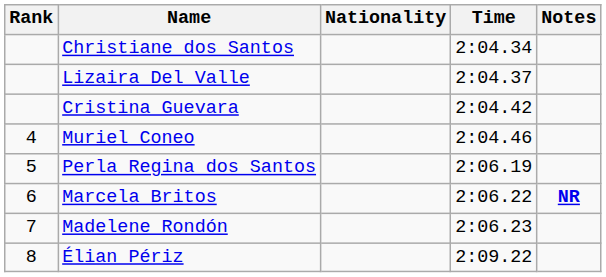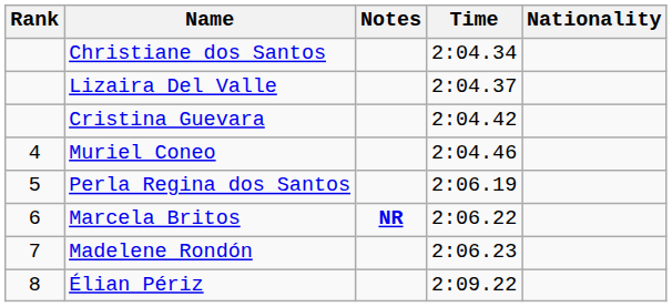 <table class="wikitable sortable" style="text-align:center;font-size:95%">
 <tr>
 <th>Rank</th>
 <th>Name</th>
+<th>Notes</th>
+<th>Time</th>
 <th>Nationality</th>
-<th>Time</th>
-<th>Notes</th>
 </tr>
 <tr>
 <td></td>
 <td align=left><a href='#'>Christiane dos Santos</a></td>
+<td></td>
+<td>2:04.34</td>
 <td align=left></td>
-<td>2:04.34</td>
-<td></td>
 </tr>
 <tr>
 <td></td>
 <td align=left><a href='#'>Lizaira Del Valle</a></td>
+<td></td>
+<td>2:04.37</td>
 <td align=left></td>
-<td>2:04.37</td>
-<td></td>
 </tr>
 <tr>
 <td></td>
 <td align=left><a href='#'>Cristina Guevara</a></td>
+<td></td>
+<td>2:04.42</td>
 <td align=left></td>
-<td>2:04.42</td>
-<td></td>
 </tr>
 <tr>
 <td>4</td>
 <td align=left><a href='#'>Muriel Coneo</a></td>
+<td></td>
+<td>2:04.46</td>
 <td align=left></td>
-<td>2:04.46</td>
-<td></td>
 </tr>
 <tr>
 <td>5</td>
 <td align=left><a href='#'>Perla Regina dos Santos</a></td>
+<td></td>
+<td>2:06.19</td>
 <td align=left></td>
-<td>2:06.19</td>
-<td></td>
 </tr>
 <tr>
 <td>6</td>
 <td align=left><a href='#'>Marcela Britos</a></td>
+<td><strong><a href='#'>NR</a></strong></td>
+<td>2:06.22</td>
 <td align=left></td>
-<td>2:06.22</td>
-<td><strong><a href='#'>NR</a></strong></td>
 </tr>
 <tr>
 <td>7</td>
 <td align=left><a href='#'>Madelene Rondón</a></td>
+<td></td>
+<td>2:06.23</td>
 <td align=left></td>
-<td>2:06.23</td>
-<td></td>
 </tr>
 <tr>
 <td>8</td>
 <td align=left><a href='#'>Élian Périz</a></td>
+<td></td>
+<td>2:09.22</td>
 <td align=left></td>
-<td>2:09.22</td>
-<td></td>
 </tr>
 </table>
